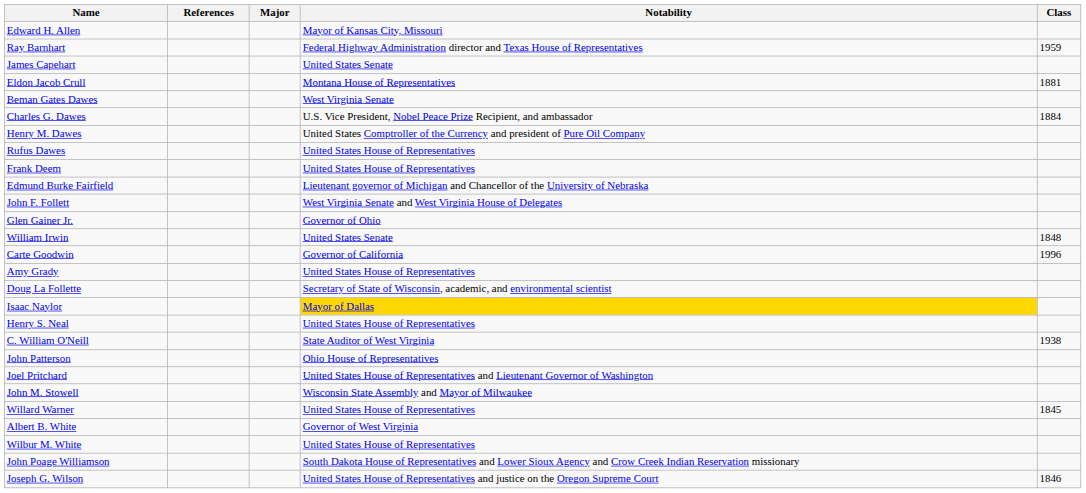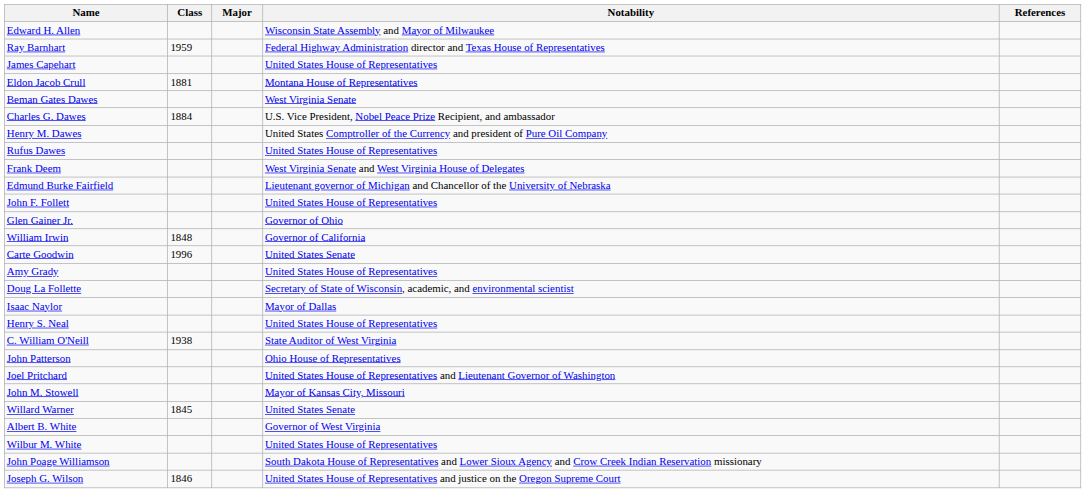 <table class="wikitable sortable" style="width:100%;">
 <tr>
 <th>Name</th>
-<th>References</th>
+<th>Class</th>
 <th>Major</th>
 <th>Notability</th>
-<th>Class</th>
+<th>References</th>
 </tr>
 <tr>
 <td><a href='#'>Edward H. Allen</a></td>
 <td></td>
 <td></td>
-<td><a href='#'>Mayor of Kansas City, Missouri</a></td>
+<td><a href='#'>Wisconsin State Assembly</a> and <a href='#'>Mayor of Milwaukee</a></td>
 <td></td>
 </tr>
 <tr>
 <td><a href='#'>Ray Barnhart</a></td>
-<td></td>
+<td>1959</td>
 <td></td>
 <td><a href='#'>Federal Highway Administration</a> director and <a href='#'>Texas House of Representatives</a></td>
-<td>1959</td>
+<td></td>
 </tr>
 <tr>
 <td><a href='#'>James Capehart</a></td>
 <td></td>
 <td></td>
-<td><a href='#'>United States Senate</a></td>
+<td><a href='#'>United States House of Representatives</a></td>
 <td></td>
 </tr>
 <tr>
 <td><a href='#'>Eldon Jacob Crull</a></td>
-<td></td>
+<td>1881</td>
 <td></td>
 <td><a href='#'>Montana House of Representatives</a></td>
-<td>1881</td>
+<td></td>
 </tr>
 <tr>
 <td><a href='#'>Beman Gates Dawes</a></td>
 <td></td>
 <td></td>
 <td><a href='#'>West Virginia Senate</a></td>
 <td></td>
 </tr>
 <tr>
 <td><a href='#'>Charles G. Dawes</a></td>
-<td></td>
+<td>1884</td>
 <td></td>
 <td>U.S. Vice President, <a href='#'>Nobel Peace Prize</a> Recipient, and ambassador</td>
-<td>1884</td>
+<td></td>
 </tr>
 <tr>
 <td><a href='#'>Henry M. Dawes</a></td>
 <td></td>
 <td></td>
 <td>United States <a href='#'>Comptroller of the Currency</a> and president of <a href='#'>Pure Oil Company</a></td>
 <td></td>
 </tr>
 <tr>
 <td><a href='#'>Rufus Dawes</a></td>
 <td></td>
 <td></td>
 <td><a href='#'>United States House of Representatives</a></td>
 <td></td>
 </tr>
 <tr>
 <td><a href='#'>Frank Deem</a></td>
 <td></td>
 <td></td>
-<td><a href='#'>United States House of Representatives</a></td>
+<td><a href='#'>West Virginia Senate</a> and <a href='#'>West Virginia House of Delegates</a></td>
 <td></td>
 </tr>
 <tr>
 <td><a href='#'>Edmund Burke Fairfield</a></td>
 <td></td>
 <td></td>
 <td><a href='#'>Lieutenant governor of Michigan</a> and Chancellor of the <a href='#'>University of Nebraska</a></td>
 <td></td>
 </tr>
 <tr>
 <td><a href='#'>John F. Follett</a></td>
 <td></td>
 <td></td>
-<td><a href='#'>West Virginia Senate</a> and <a href='#'>West Virginia House of Delegates</a></td>
+<td><a href='#'>United States House of Representatives</a></td>
 <td></td>
 </tr>
 <tr>
 <td><a href='#'>Glen Gainer Jr.</a></td>
 <td></td>
 <td></td>
 <td><a href='#'>Governor of Ohio</a></td>
 <td></td>
 </tr>
 <tr>
 <td><a href='#'>William Irwin</a></td>
+<td>1848</td>
 <td></td>
+<td><a href='#'>Governor of California</a></td>
 <td></td>
-<td><a href='#'>United States Senate</a></td>
-<td>1848</td>
 </tr>
 <tr>
 <td><a href='#'>Carte Goodwin</a></td>
+<td>1996</td>
 <td></td>
+<td><a href='#'>United States Senate</a></td>
 <td></td>
-<td><a href='#'>Governor of California</a></td>
-<td>1996</td>
 </tr>
 <tr>
 <td><a href='#'>Amy Grady</a></td>
 <td></td>
 <td></td>
 <td><a href='#'>United States House of Representatives</a></td>
 <td></td>
 </tr>
 <tr>
 <td><a href='#'>Doug La Follette</a></td>
 <td></td>
 <td></td>
 <td><a href='#'>Secretary of State of Wisconsin</a>, academic, and <a href='#'>environmental scientist</a></td>
 <td></td>
 </tr>
 <tr>
 <td><a href='#'>Isaac Naylor</a></td>
 <td></td>
 <td></td>
-<td style="background: gold;"><a href='#'>Mayor of Dallas</a></td>
+<td><a href='#'>Mayor of Dallas</a></td>
 <td></td>
 </tr>
 <tr>
 <td><a href='#'>Henry S. Neal</a></td>
 <td></td>
 <td></td>
 <td><a href='#'>United States House of Representatives</a></td>
 <td></td>
 </tr>
 <tr>
 <td><a href='#'>C. William O'Neill</a></td>
-<td></td>
+<td>1938</td>
 <td></td>
 <td><a href='#'>State Auditor of West Virginia</a></td>
-<td>1938</td>
+<td></td>
 </tr>
 <tr>
 <td><a href='#'>John Patterson</a></td>
 <td></td>
 <td></td>
 <td><a href='#'>Ohio House of Representatives</a></td>
 <td></td>
 </tr>
 <tr>
 <td><a href='#'>Joel Pritchard</a></td>
 <td></td>
 <td></td>
 <td><a href='#'>United States House of Representatives</a> and <a href='#'>Lieutenant Governor of Washington</a></td>
 <td></td>
 </tr>
 <tr>
 <td><a href='#'>John M. Stowell</a></td>
 <td></td>
 <td></td>
-<td><a href='#'>Wisconsin State Assembly</a> and <a href='#'>Mayor of Milwaukee</a></td>
+<td><a href='#'>Mayor of Kansas City, Missouri</a></td>
 <td></td>
 </tr>
 <tr>
 <td><a href='#'>Willard Warner</a></td>
+<td>1845</td>
 <td></td>
+<td><a href='#'>United States Senate</a></td>
 <td></td>
-<td><a href='#'>United States House of Representatives</a></td>
-<td>1845</td>
 </tr>
 <tr>
 <td><a href='#'>Albert B. White</a></td>
 <td></td>
 <td></td>
 <td><a href='#'>Governor of West Virginia</a></td>
 <td></td>
 </tr>
 <tr>
 <td><a href='#'>Wilbur M. White</a></td>
 <td></td>
 <td></td>
 <td><a href='#'>United States House of Representatives</a></td>
 <td></td>
 </tr>
 <tr>
 <td><a href='#'>John Poage Williamson</a></td>
 <td></td>
 <td></td>
 <td><a href='#'>South Dakota House of Representatives</a> and <a href='#'>Lower Sioux Agency</a> and <a href='#'>Crow Creek Indian Reservation</a> missionary</td>
 <td></td>
 </tr>
 <tr>
 <td><a href='#'>Joseph G. Wilson</a></td>
-<td></td>
+<td>1846</td>
 <td></td>
 <td><a href='#'>United States House of Representatives</a> and justice on the <a href='#'>Oregon Supreme Court</a></td>
-<td>1846</td>
+<td></td>
 </tr>
 </table>
